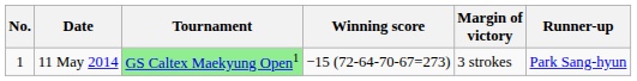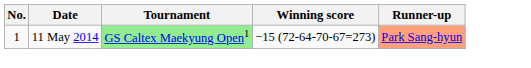 <table class="wikitable" style="font-size:95%;">
 <tr>
 <th>No.</th>
 <th>Date</th>
 <th>Tournament</th>
 <th>Winning score</th>
-<th>Margin of<br>victory</th>
 <th>Runner-up</th>
 </tr>
 <tr>
 <td align=center>1</td>
 <td align=right>11 May <a href='#'>2014</a></td>
 <td style="background: lightgreen;"><a href='#'>GS Caltex Maekyung Open</a><sup>1</sup></td>
 <td>−15 (72-64-70-67=273)</td>
-<td>3 strokes</td>
-<td> <a href='#'>Park Sang-hyun</a></td>
+<td style="background: lightsalmon;"> <a href='#'>Park Sang-hyun</a></td>
 </tr>
 </table>
